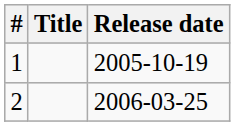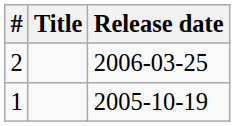 <table class="wikitable">
 <tr>
 <th>#</th>
 <th>Title</th>
 <th>Release date</th>
 </tr>
 <tr>
+<td>2</td>
+<td></td>
+<td>2006-03-25</td>
+</tr>
+<tr>
 <td>1</td>
 <td></td>
 <td>2005-10-19</td>
 </tr>
-<tr>
-<td>2</td>
-<td></td>
-<td>2006-03-25</td>
-</tr>
 </table>
